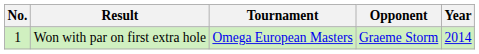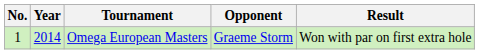 <table class="wikitable" style="font-size:95%;">
 <tr>
 <th>No.</th>
-<th>Result</th>
+<th>Year</th>
 <th>Tournament</th>
 <th>Opponent</th>
-<th>Year</th>
+<th>Result</th>
 </tr>
 <tr style="background:#D0F0C0;">
 <td align=center>1</td>
-<td>Won with par on first extra hole</td>
+<td><a href='#'>2014</a></td>
 <td><a href='#'>Omega European Masters</a></td>
 <td> <a href='#'>Graeme Storm</a></td>
-<td><a href='#'>2014</a></td>
+<td>Won with par on first extra hole</td>
 </tr>
 </table>
